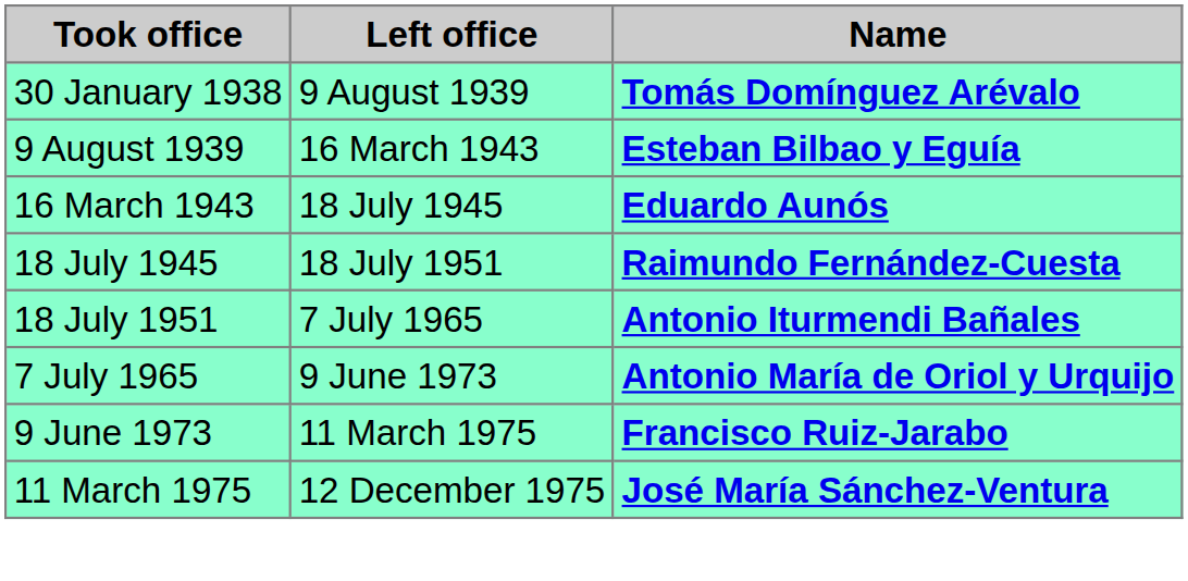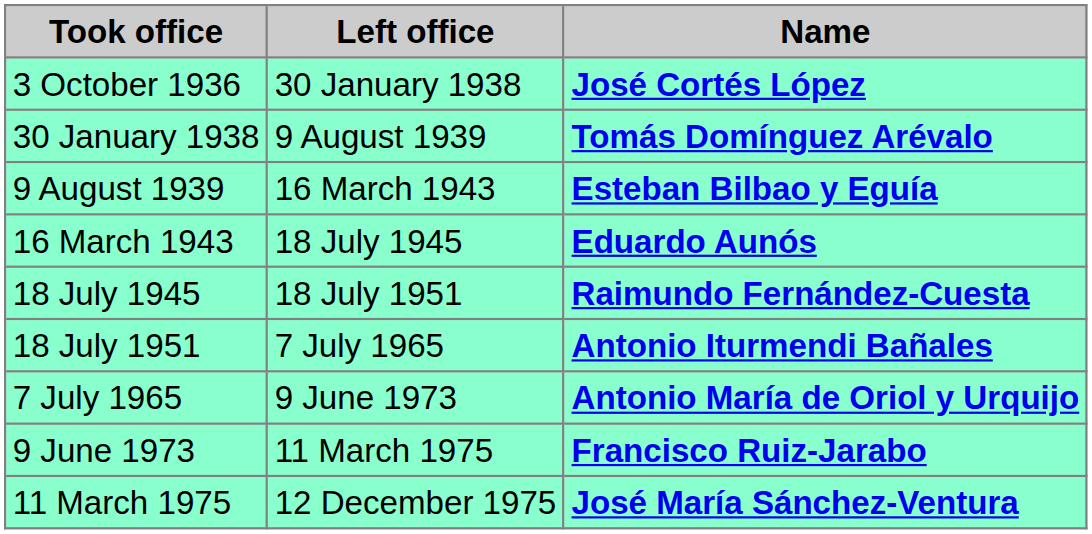 <table bgcolor="#f7f8ff" cellpadding="3" cellspacing="0" border="1" style="font-size: 95%; border: gray solid 1px; border-collapse: collapse;">
 <tr bgcolor="#CCCCCC">
 <th align="center">Took office</th>
 <th align="center">Left office</th>
 <th align="center">Name</th>
+</tr>
+<tr bgcolor="#88ffcc">
+<td>3 October 1936</td>
+<td>30 January 1938</td>
+<td><strong><a href='#'>José Cortés López</a></strong></td>
 </tr>
 <tr bgcolor="#88ffcc">
 <td>30 January 1938</td>
 <td>9 August 1939</td>
 <td><strong><a href='#'>Tomás Domínguez Arévalo</a></strong></td>
 </tr>
 <tr bgcolor="#88ffcc">
 <td>9 August 1939</td>
 <td>16 March 1943</td>
 <td><strong><a href='#'>Esteban Bilbao y Eguía</a></strong></td>
 </tr>
 <tr bgcolor="#88ffcc">
 <td>16 March 1943</td>
 <td>18 July 1945</td>
 <td><strong><a href='#'>Eduardo Aunós</a></strong></td>
 </tr>
 <tr bgcolor="#88ffcc">
 <td>18 July 1945</td>
 <td>18 July 1951</td>
 <td><strong><a href='#'>Raimundo Fernández-Cuesta</a></strong></td>
 </tr>
 <tr bgcolor="#88ffcc">
 <td>18 July 1951</td>
 <td>7 July 1965</td>
 <td><strong><a href='#'>Antonio Iturmendi Bañales</a></strong></td>
 </tr>
 <tr bgcolor="#88ffcc">
 <td>7 July 1965</td>
 <td>9 June 1973</td>
 <td><strong><a href='#'>Antonio María de Oriol y Urquijo</a></strong></td>
 </tr>
 <tr bgcolor="#88ffcc">
 <td>9 June 1973</td>
 <td>11 March 1975</td>
 <td><strong><a href='#'>Francisco Ruiz-Jarabo</a></strong></td>
 </tr>
 <tr bgcolor="#88ffcc">
 <td>11 March 1975</td>
 <td>12 December 1975</td>
 <td><strong><a href='#'>José María Sánchez-Ventura</a></strong></td>
 </tr>
 </table>
